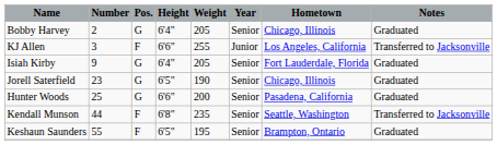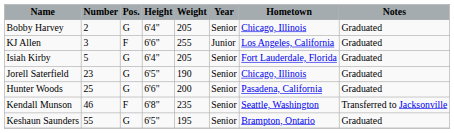 <table class="wikitable sortable" border="1">
 <tr align=center>
 <th style="background:#A5ACAF; color:#000000;">Name</th>
 <th style="background:#A5ACAF; color:#000000;">Number</th>
 <th style="background:#A5ACAF; color:#000000;">Pos.</th>
 <th style="background:#A5ACAF; color:#000000;">Height</th>
 <th style="background:#A5ACAF; color:#000000;">Weight</th>
 <th style="background:#A5ACAF; color:#000000;">Year</th>
 <th style="background:#A5ACAF; color:#000000;">Hometown</th>
 <th style="background:#A5ACAF; color:#000000;" class="unsortable">Notes</th>
 </tr>
 <tr>
 <td>Bobby Harvey</td>
 <td>2</td>
 <td>G</td>
 <td>6'4"</td>
 <td>205</td>
 <td>Senior</td>
 <td><a href='#'>Chicago, Illinois</a></td>
 <td>Graduated</td>
 </tr>
 <tr>
 <td>KJ Allen</td>
 <td>3</td>
 <td>F</td>
 <td>6'6"</td>
 <td>255</td>
 <td>Junior</td>
 <td><a href='#'>Los Angeles, California</a></td>
-<td>Transferred to <a href='#'>Jacksonville</a></td>
+<td>Graduated</td>
 </tr>
 <tr>
 <td>Isiah Kirby</td>
-<td>9</td>
+<td>5</td>
 <td>G</td>
 <td>6'4"</td>
 <td>205</td>
 <td>Senior</td>
 <td><a href='#'>Fort Lauderdale, Florida</a></td>
 <td>Graduated</td>
 </tr>
 <tr>
 <td>Jorell Saterfield</td>
 <td>23</td>
 <td>G</td>
 <td>6'5"</td>
 <td>190</td>
 <td>Senior</td>
 <td><a href='#'>Chicago, Illinois</a></td>
 <td>Graduated</td>
 </tr>
 <tr>
 <td>Hunter Woods</td>
 <td>25</td>
 <td>G</td>
 <td>6'6"</td>
 <td>200</td>
 <td>Senior</td>
 <td><a href='#'>Pasadena, California</a></td>
 <td>Graduated</td>
 </tr>
 <tr>
 <td>Kendall Munson</td>
-<td>44</td>
+<td>46</td>
 <td>F</td>
 <td>6'8"</td>
 <td>235</td>
 <td>Senior</td>
 <td><a href='#'>Seattle, Washington</a></td>
 <td>Transferred to <a href='#'>Jacksonville</a></td>
 </tr>
 <tr>
 <td>Keshaun Saunders</td>
 <td>55</td>
-<td>F</td>
+<td>G</td>
 <td>6'5"</td>
 <td>195</td>
 <td>Senior</td>
 <td><a href='#'>Brampton, Ontario</a></td>
 <td>Graduated</td>
 </tr>
 <tr>
 </tr>
 </table>
